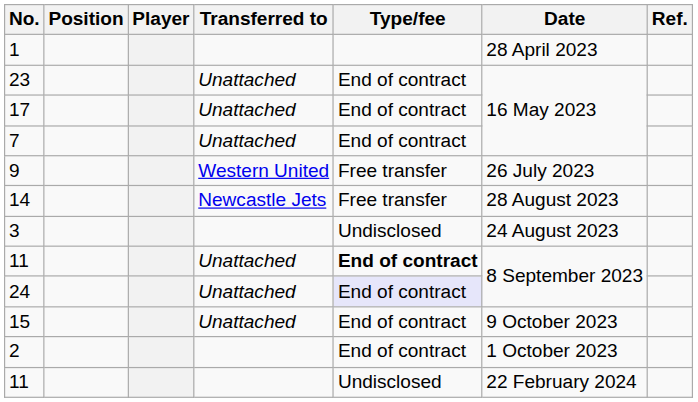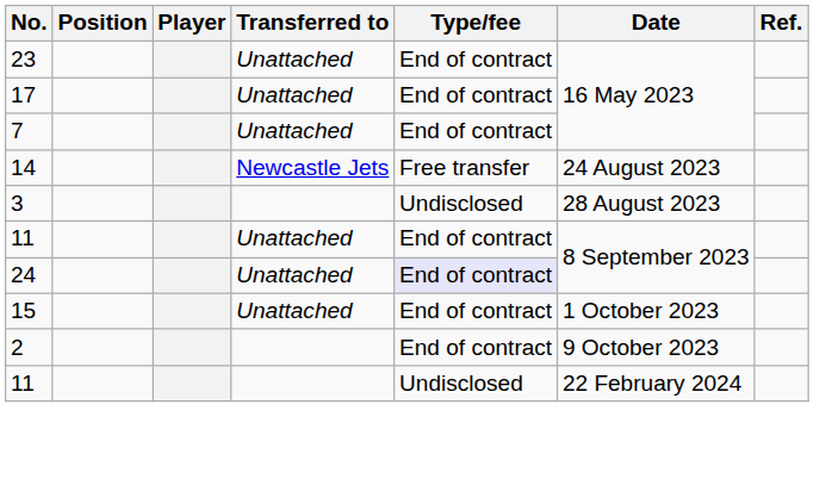 <table class="wikitable plainrowheaders sortable" style="text-align:center; text-align:left">
 <tr>
 <th scope="col">No.</th>
 <th scope="col">Position</th>
 <th scope="col">Player</th>
 <th scope="col">Transferred to</th>
 <th scope="col">Type/fee</th>
 <th scope="col">Date</th>
 <th class="unsortable" scope="col">Ref.</th>
-</tr>
-<tr>
-<td>1</td>
-<td></td>
-<th scope="row"></th>
-<td></td>
-<td></td>
-<td>28 April 2023</td>
-<td></td>
 </tr>
 <tr>
 <td>23</td>
 <td></td>
 <th scope="row"></th>
 <td><em>Unattached</em></td>
 <td>End of contract</td>
 <td rowspan="3">16 May 2023</td>
 <td></td>
 </tr>
 <tr>
 <td>17</td>
 <td></td>
 <th scope="row"></th>
 <td><em>Unattached</em></td>
 <td>End of contract</td>
 <td></td>
 </tr>
 <tr>
 <td>7</td>
 <td></td>
 <th scope="row"></th>
 <td><em>Unattached</em></td>
 <td>End of contract</td>
 <td></td>
 </tr>
 <tr>
-<td>9</td>
-<td></td>
-<th scope="row"></th>
-<td><a href='#'>Western United</a></td>
-<td>Free transfer</td>
-<td>26 July 2023</td>
-<td></td>
-</tr>
-<tr>
 <td>14</td>
 <td></td>
 <th scope="row"></th>
 <td><a href='#'>Newcastle Jets</a></td>
 <td>Free transfer</td>
-<td>28 August 2023</td>
+<td>24 August 2023</td>
 <td></td>
 </tr>
 <tr>
 <td>3</td>
 <td></td>
 <th scope="row"></th>
 <td></td>
 <td>Undisclosed</td>
-<td>24 August 2023</td>
+<td>28 August 2023</td>
 <td></td>
 </tr>
 <tr>
 <td>11</td>
 <td></td>
 <th scope="row"></th>
 <td><em>Unattached</em></td>
-<td><strong>End of contract</strong></td>
+<td>End of contract</td>
 <td rowspan="2">8 September 2023</td>
 <td></td>
 </tr>
 <tr>
 <td>24</td>
 <td></td>
 <th scope="row"></th>
 <td><em>Unattached</em></td>
 <td style="background: lavender;">End of contract</td>
 <td></td>
 </tr>
 <tr>
 <td>15</td>
 <td></td>
 <th scope="row"></th>
 <td><em>Unattached</em></td>
 <td>End of contract</td>
-<td>9 October 2023</td>
+<td>1 October 2023</td>
 <td></td>
 </tr>
 <tr>
 <td>2</td>
 <td></td>
 <th scope="row"></th>
 <td></td>
 <td>End of contract</td>
-<td>1 October 2023</td>
+<td>9 October 2023</td>
 <td></td>
 </tr>
 <tr>
 <td>11</td>
 <td></td>
 <th scope="row"></th>
 <td></td>
 <td>Undisclosed</td>
 <td>22 February 2024</td>
 <td></td>
 </tr>
 </table>
